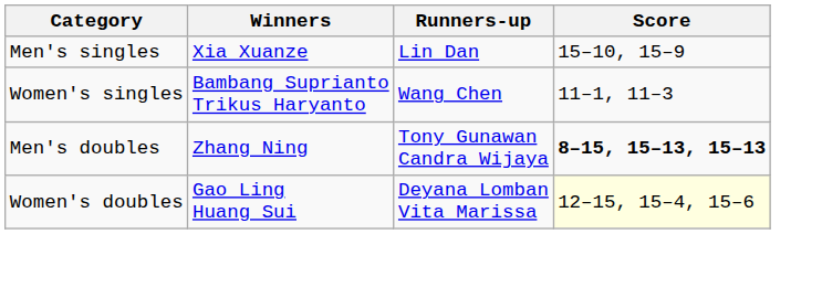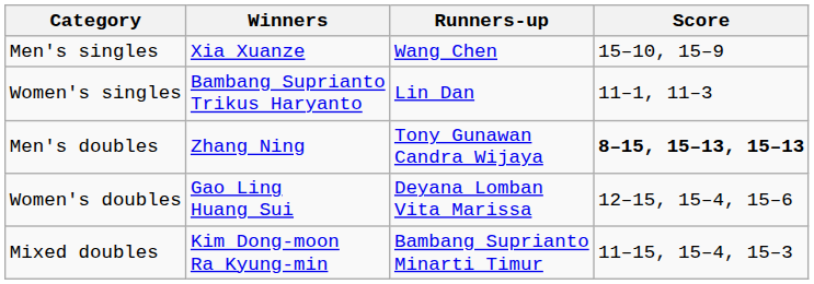 <table class=wikitable style="white-space:nowrap;">
 <tr>
 <th>Category</th>
 <th>Winners</th>
 <th>Runners-up</th>
 <th>Score</th>
 </tr>
 <tr>
 <td>Men's singles</td>
 <td> <a href='#'>Xia Xuanze</a></td>
-<td> <a href='#'>Lin Dan</a></td>
+<td> <a href='#'>Wang Chen</a></td>
 <td>15–10, 15–9</td>
 </tr>
 <tr>
 <td>Women's singles</td>
 <td> <a href='#'>Bambang Suprianto</a><br> <a href='#'>Trikus Haryanto</a></td>
-<td> <a href='#'>Wang Chen</a></td>
+<td> <a href='#'>Lin Dan</a></td>
 <td>11–1, 11–3</td>
 </tr>
 <tr>
 <td>Men's doubles</td>
 <td> <a href='#'>Zhang Ning</a></td>
 <td> <a href='#'>Tony Gunawan</a><br> <a href='#'>Candra Wijaya</a></td>
 <td><strong>8–15, 15–13, 15–13</strong></td>
 </tr>
 <tr>
 <td>Women's doubles</td>
 <td> <a href='#'>Gao Ling</a><br> <a href='#'>Huang Sui</a></td>
 <td> <a href='#'>Deyana Lomban</a><br> <a href='#'>Vita Marissa</a></td>
-<td style="background: lightyellow;">12–15, 15–4, 15–6</td>
+<td>12–15, 15–4, 15–6</td>
+</tr>
+<tr>
+<td>Mixed doubles</td>
+<td> <a href='#'>Kim Dong-moon</a><br> <a href='#'>Ra Kyung-min</a></td>
+<td> <a href='#'>Bambang Suprianto</a><br> <a href='#'>Minarti Timur</a></td>
+<td>11–15, 15–4, 15–3</td>
 </tr>
 </table>
